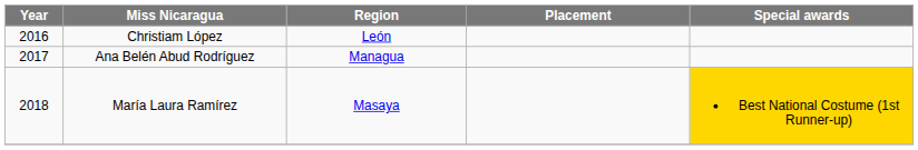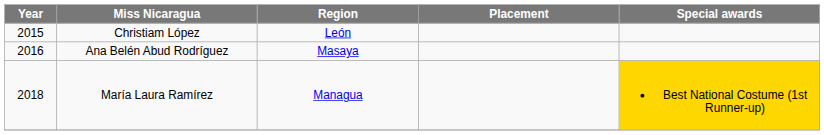 <table class="wikitable sortable" style="font-size: 95%; text-align:center">
 <tr>
 <th width="60" style="background-color:#787878;color:#FFFFFF;">Year</th>
 <th width="250" style="background-color:#787878;color:#FFFFFF;">Miss Nicaragua</th>
 <th width="200" style="background-color:#787878;color:#FFFFFF;">Region</th>
 <th width="250" style="background-color:#787878;color:#FFFFFF;">Placement</th>
 <th width="250" style="background-color:#787878;color:#FFFFFF;">Special awards</th>
 </tr>
 <tr>
-<td>2016</td>
+<td>2015</td>
 <td>Christiam López</td>
 <td><a href='#'>León</a></td>
 <td></td>
 <td></td>
 </tr>
 <tr>
-<td>2017</td>
+<td>2016</td>
 <td>Ana Belén Abud Rodríguez</td>
-<td><a href='#'>Managua</a></td>
+<td><a href='#'>Masaya</a></td>
 <td></td>
 <td></td>
 </tr>
 <tr>
 <td>2018</td>
 <td>María Laura Ramírez</td>
-<td><a href='#'>Masaya</a></td>
+<td><a href='#'>Managua</a></td>
 <td></td>
 <td style="background: gold;"><br><ul><li>Best National Costume (1st Runner-up)</li></ul></td>
 </tr>
 <tr>
 </tr>
 </table>
